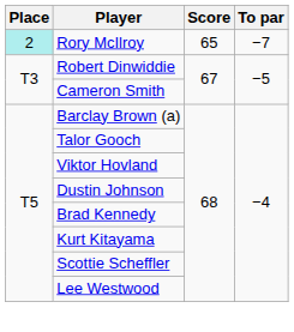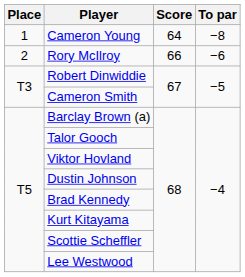 <table class="wikitable">
 <tr>
 <th>Place</th>
 <th>Player</th>
 <th>Score</th>
 <th>To par</th>
 </tr>
 <tr>
-<td align=center style="background: paleturquoise;">2</td>
+<td align=center>1</td>
+<td> <a href='#'>Cameron Young</a></td>
+<td align=center>64</td>
+<td align=center>−8</td>
+</tr>
+<tr>
+<td align=center>2</td>
 <td> <a href='#'>Rory McIlroy</a></td>
-<td align=center>65</td>
-<td align=center>−7</td>
+<td align=center>66</td>
+<td align=center>−6</td>
 </tr>
 <tr>
 <td rowspan=2 align=center>T3</td>
 <td> <a href='#'>Robert Dinwiddie</a></td>
 <td rowspan=2 align=center>67</td>
 <td rowspan=2 align=center>−5</td>
 </tr>
 <tr>
 <td> <a href='#'>Cameron Smith</a></td>
 </tr>
 <tr>
 <td rowspan=8 align=center>T5</td>
 <td> <a href='#'>Barclay Brown</a> (a)</td>
 <td rowspan=8 align=center>68</td>
 <td rowspan=8 align=center>−4</td>
 </tr>
 <tr>
 <td> <a href='#'>Talor Gooch</a></td>
 </tr>
 <tr>
 <td> <a href='#'>Viktor Hovland</a></td>
 </tr>
 <tr>
 <td> <a href='#'>Dustin Johnson</a></td>
 </tr>
 <tr>
 <td> <a href='#'>Brad Kennedy</a></td>
 </tr>
 <tr>
 <td> <a href='#'>Kurt Kitayama</a></td>
 </tr>
 <tr>
 <td> <a href='#'>Scottie Scheffler</a></td>
 </tr>
 <tr>
 <td> <a href='#'>Lee Westwood</a></td>
 </tr>
 </table>
